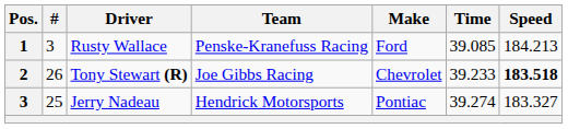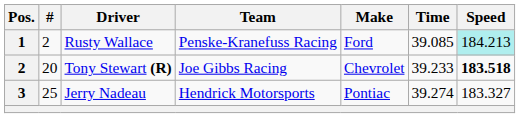 <table class="wikitable" style="font-size:95%">
 <tr>
 <th>Pos.</th>
 <th>#</th>
 <th>Driver</th>
 <th>Team</th>
 <th>Make</th>
 <th>Time</th>
 <th>Speed</th>
 </tr>
 <tr>
 <th>1</th>
-<td>3</td>
+<td>2</td>
 <td><a href='#'>Rusty Wallace</a></td>
 <td><a href='#'>Penske-Kranefuss Racing</a></td>
 <td><a href='#'>Ford</a></td>
 <td>39.085</td>
-<td>184.213</td>
+<td style="background: paleturquoise;">184.213</td>
 </tr>
 <tr>
 <th>2</th>
-<td>26</td>
+<td>20</td>
 <td><a href='#'>Tony Stewart</a> <strong>(R)</strong></td>
 <td><a href='#'>Joe Gibbs Racing</a></td>
 <td><a href='#'>Chevrolet</a></td>
 <td>39.233</td>
 <td><strong>183.518</strong></td>
 </tr>
 <tr>
 <th>3</th>
 <td>25</td>
 <td><a href='#'>Jerry Nadeau</a></td>
 <td><a href='#'>Hendrick Motorsports</a></td>
 <td><a href='#'>Pontiac</a></td>
 <td>39.274</td>
 <td>183.327</td>
 </tr>
 <tr>
 <th colspan="7"></th>
 </tr>
 </table>
